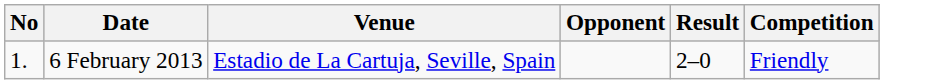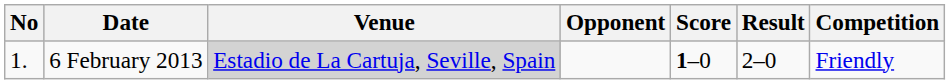 <table class="wikitable">
 <tr>
 <th>No</th>
 <th>Date</th>
 <th>Venue</th>
 <th>Opponent</th>
+<th>Score</th>
 <th>Result</th>
 <th>Competition</th>
 </tr>
 <tr>
 <td>1.</td>
 <td>6 February 2013</td>
-<td><a href='#'>Estadio de La Cartuja</a>, <a href='#'>Seville</a>, <a href='#'>Spain</a></td>
+<td style="background: lightgrey;"><a href='#'>Estadio de La Cartuja</a>, <a href='#'>Seville</a>, <a href='#'>Spain</a></td>
 <td></td>
+<td><strong>1</strong>–0</td>
 <td>2–0</td>
 <td><a href='#'>Friendly</a></td>
 </tr>
 </table>
